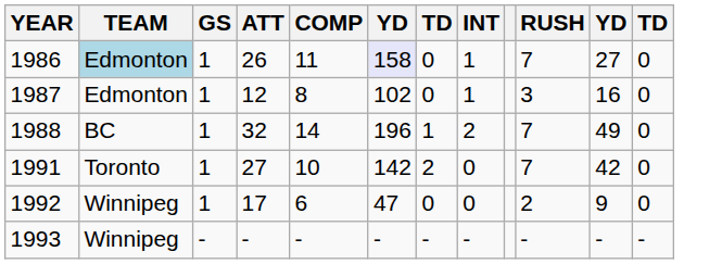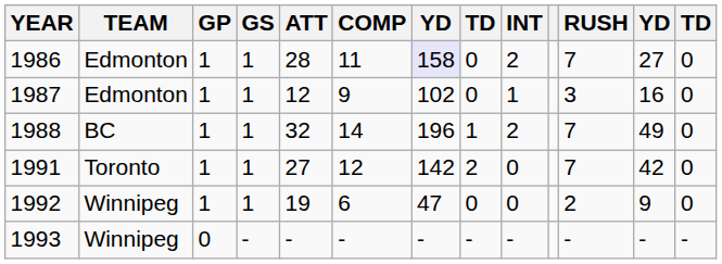 <table class="wikitable">
 <tr>
 <th>YEAR</th>
 <th>TEAM</th>
+<th>GP</th>
 <th>GS</th>
 <th>ATT</th>
 <th>COMP</th>
 <th>YD</th>
 <th>TD</th>
 <th>INT</th>
 <th></th>
 <th>RUSH</th>
 <th>YD</th>
 <th>TD</th>
 </tr>
 <tr>
 <td>1986</td>
-<td style="background: lightblue;">Edmonton</td>
+<td>Edmonton</td>
 <td>1</td>
-<td>26</td>
+<td>1</td>
+<td>28</td>
 <td>11</td>
 <td style="background: lavender;">158</td>
 <td>0</td>
-<td>1</td>
+<td>2</td>
 <td></td>
 <td>7</td>
 <td>27</td>
 <td>0</td>
 </tr>
 <tr>
 <td>1987</td>
 <td>Edmonton</td>
 <td>1</td>
+<td>1</td>
 <td>12</td>
-<td>8</td>
+<td>9</td>
 <td>102</td>
 <td>0</td>
 <td>1</td>
 <td></td>
 <td>3</td>
 <td>16</td>
 <td>0</td>
 </tr>
 <tr>
 <td>1988</td>
 <td>BC</td>
+<td>1</td>
 <td>1</td>
 <td>32</td>
 <td>14</td>
 <td>196</td>
 <td>1</td>
 <td>2</td>
 <td></td>
 <td>7</td>
 <td>49</td>
 <td>0</td>
 </tr>
 <tr>
 <td>1991</td>
 <td>Toronto</td>
 <td>1</td>
+<td>1</td>
 <td>27</td>
-<td>10</td>
+<td>12</td>
 <td>142</td>
 <td>2</td>
 <td>0</td>
 <td></td>
 <td>7</td>
 <td>42</td>
 <td>0</td>
 </tr>
 <tr>
 <td>1992</td>
 <td>Winnipeg</td>
 <td>1</td>
-<td>17</td>
+<td>1</td>
+<td>19</td>
 <td>6</td>
 <td>47</td>
 <td>0</td>
 <td>0</td>
 <td></td>
 <td>2</td>
 <td>9</td>
 <td>0</td>
 </tr>
 <tr>
 <td>1993</td>
 <td>Winnipeg</td>
+<td>0</td>
 <td>-</td>
 <td>-</td>
 <td>-</td>
 <td>-</td>
 <td>-</td>
 <td>-</td>
 <td></td>
 <td>-</td>
 <td>-</td>
 <td>-</td>
 </tr>
 </table>
